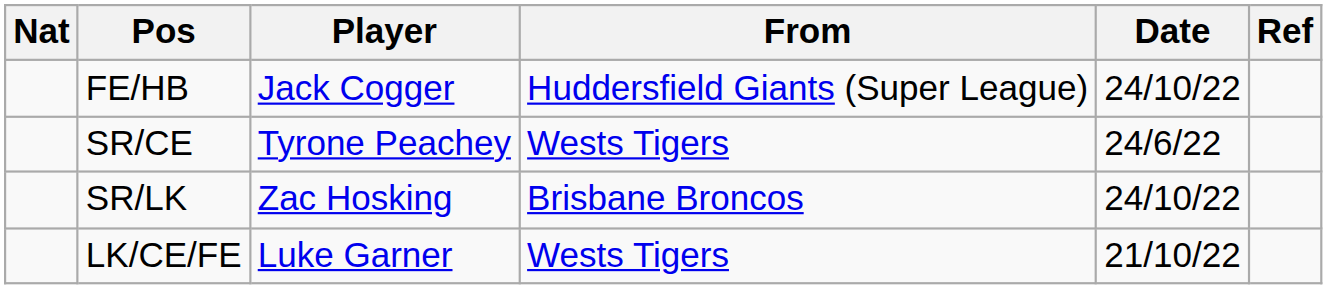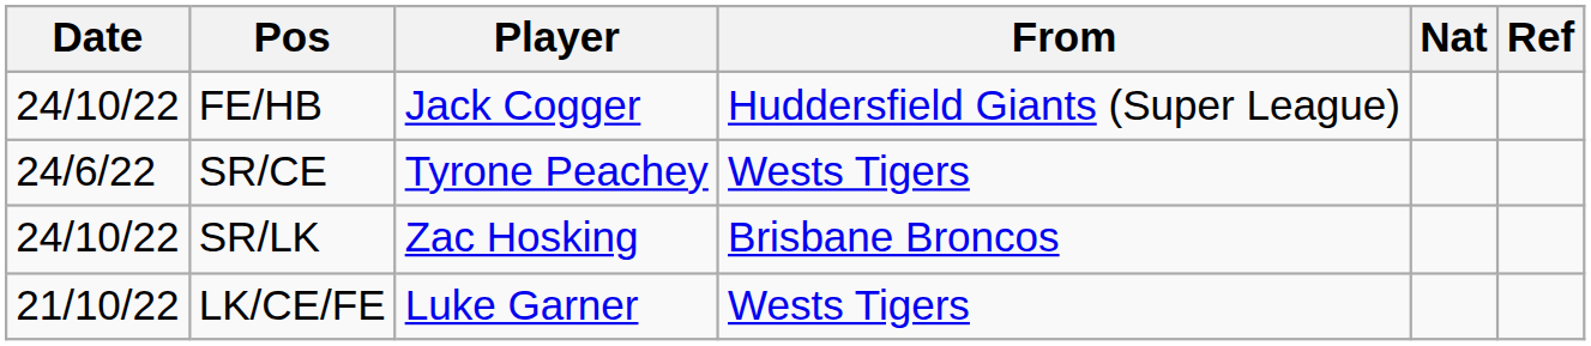 <table class="wikitable sortable">
 <tr>
-<th><abbr>Nat</abbr></th>
+<th>Date</th>
 <th><abbr>Pos</abbr></th>
 <th>Player</th>
 <th>From</th>
-<th>Date</th>
+<th><abbr>Nat</abbr></th>
 <th><abbr>Ref</abbr></th>
 </tr>
 <tr>
-<td></td>
+<td>24/10/22</td>
 <td>FE/HB</td>
 <td><a href='#'>Jack Cogger</a></td>
 <td><a href='#'>Huddersfield Giants</a> (Super League)</td>
-<td>24/10/22</td>
+<td></td>
 <td></td>
 </tr>
 <tr>
-<td></td>
+<td>24/6/22</td>
 <td>SR/CE</td>
 <td><a href='#'>Tyrone Peachey</a></td>
 <td><a href='#'>Wests Tigers</a></td>
-<td>24/6/22</td>
+<td></td>
 <td></td>
 </tr>
 <tr>
-<td></td>
+<td>24/10/22</td>
 <td>SR/LK</td>
 <td><a href='#'>Zac Hosking</a></td>
 <td><a href='#'>Brisbane Broncos</a></td>
-<td>24/10/22</td>
+<td></td>
 <td></td>
 </tr>
 <tr>
-<td></td>
+<td>21/10/22</td>
 <td>LK/CE/FE</td>
 <td><a href='#'>Luke Garner</a></td>
 <td><a href='#'>Wests Tigers</a></td>
-<td>21/10/22</td>
+<td></td>
 <td></td>
 </tr>
 </table>
